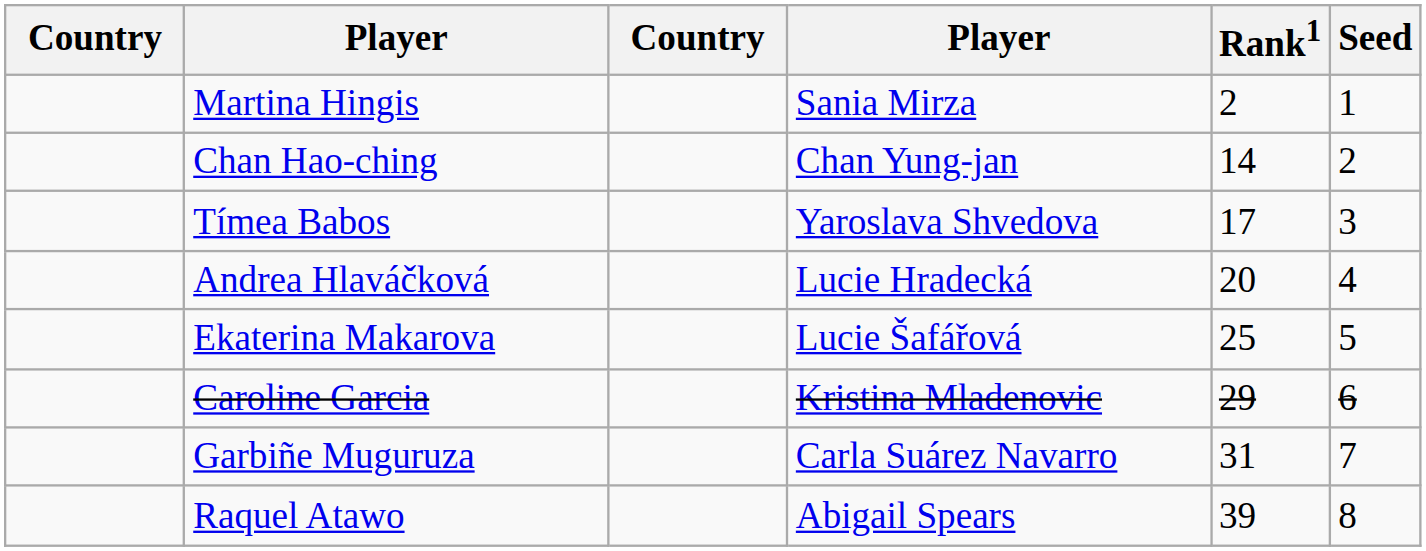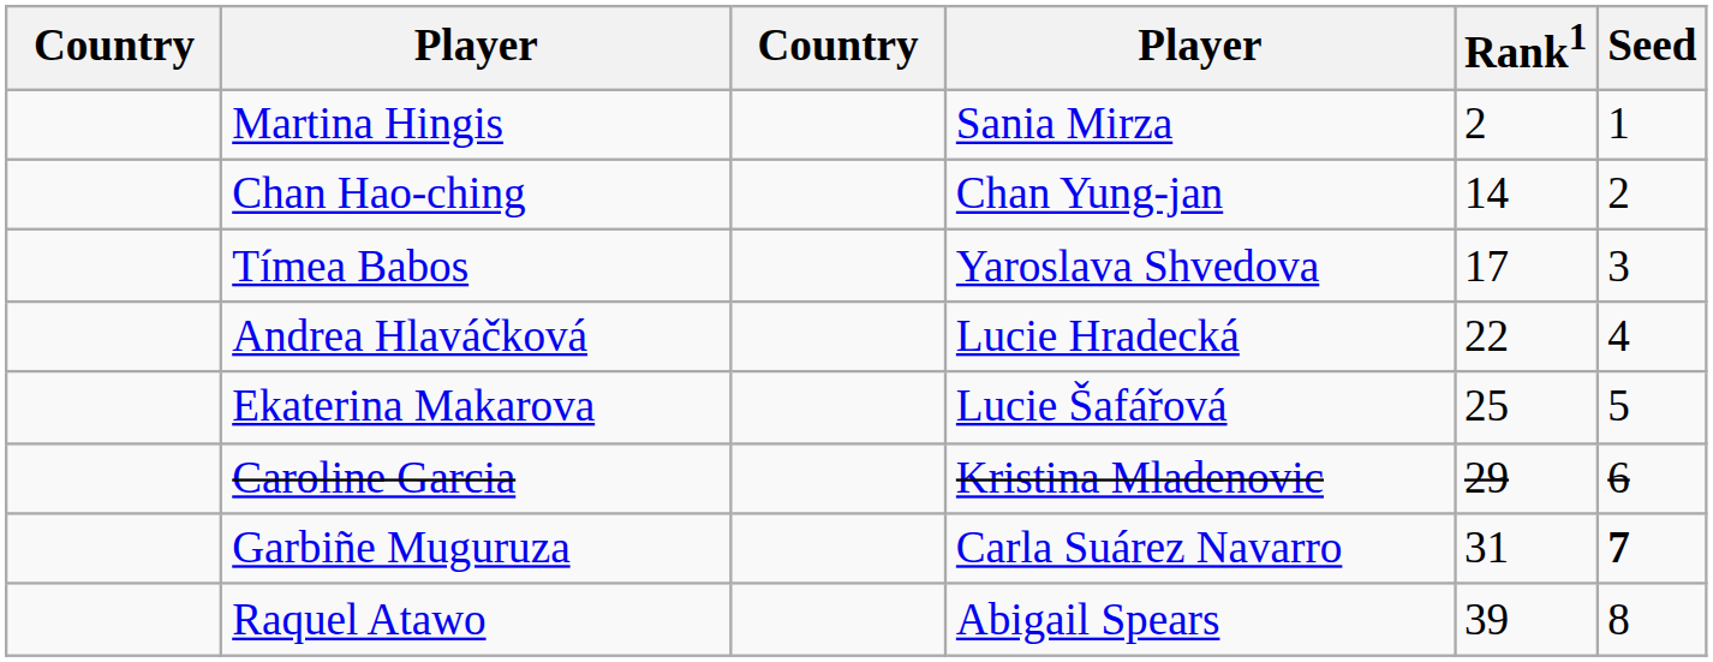 <table class="sortable wikitable">
 <tr>
 <th width="70">Country</th>
 <th width="175">Player</th>
 <th width="70">Country</th>
 <th width="175">Player</th>
 <th>Rank<sup>1</sup></th>
 <th>Seed</th>
 </tr>
 <tr>
 <td></td>
 <td><a href='#'>Martina Hingis</a></td>
 <td></td>
 <td><a href='#'>Sania Mirza</a></td>
 <td>2</td>
 <td>1</td>
 </tr>
 <tr>
 <td></td>
 <td><a href='#'>Chan Hao-ching</a></td>
 <td></td>
 <td><a href='#'>Chan Yung-jan</a></td>
 <td>14</td>
 <td>2</td>
 </tr>
 <tr>
 <td></td>
 <td><a href='#'>Tímea Babos</a></td>
 <td></td>
 <td><a href='#'>Yaroslava Shvedova</a></td>
 <td>17</td>
 <td>3</td>
 </tr>
 <tr>
 <td></td>
 <td><a href='#'>Andrea Hlaváčková</a></td>
 <td></td>
 <td><a href='#'>Lucie Hradecká</a></td>
-<td>20</td>
+<td>22</td>
 <td>4</td>
 </tr>
 <tr>
 <td></td>
 <td><a href='#'>Ekaterina Makarova</a></td>
 <td></td>
 <td><a href='#'>Lucie Šafářová</a></td>
 <td>25</td>
 <td>5</td>
 </tr>
 <tr>
 <td><s></s></td>
 <td><s><a href='#'>Caroline Garcia</a></s></td>
 <td><s></s></td>
 <td><s><a href='#'>Kristina Mladenovic</a></s></td>
 <td><s>29</s></td>
 <td><s>6</s></td>
 </tr>
 <tr>
 <td></td>
 <td><a href='#'>Garbiñe Muguruza</a></td>
 <td></td>
 <td><a href='#'>Carla Suárez Navarro</a></td>
 <td>31</td>
-<td>7</td>
+<td><strong>7</strong></td>
 </tr>
 <tr>
 <td></td>
 <td><a href='#'>Raquel Atawo</a></td>
 <td></td>
 <td><a href='#'>Abigail Spears</a></td>
 <td>39</td>
 <td>8</td>
 </tr>
 </table>
